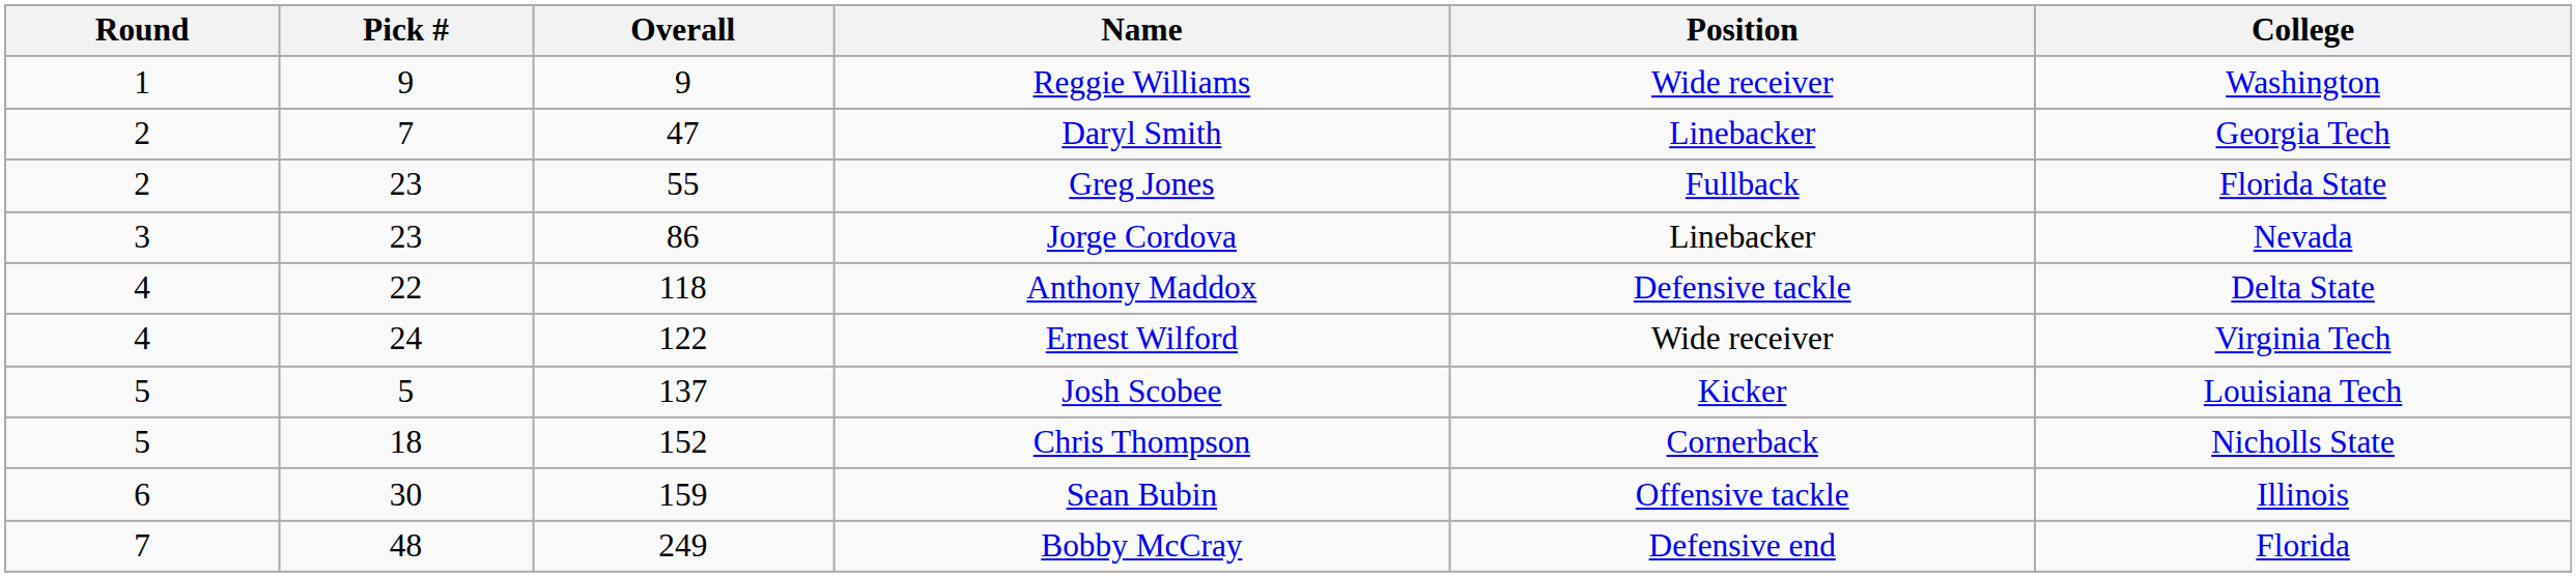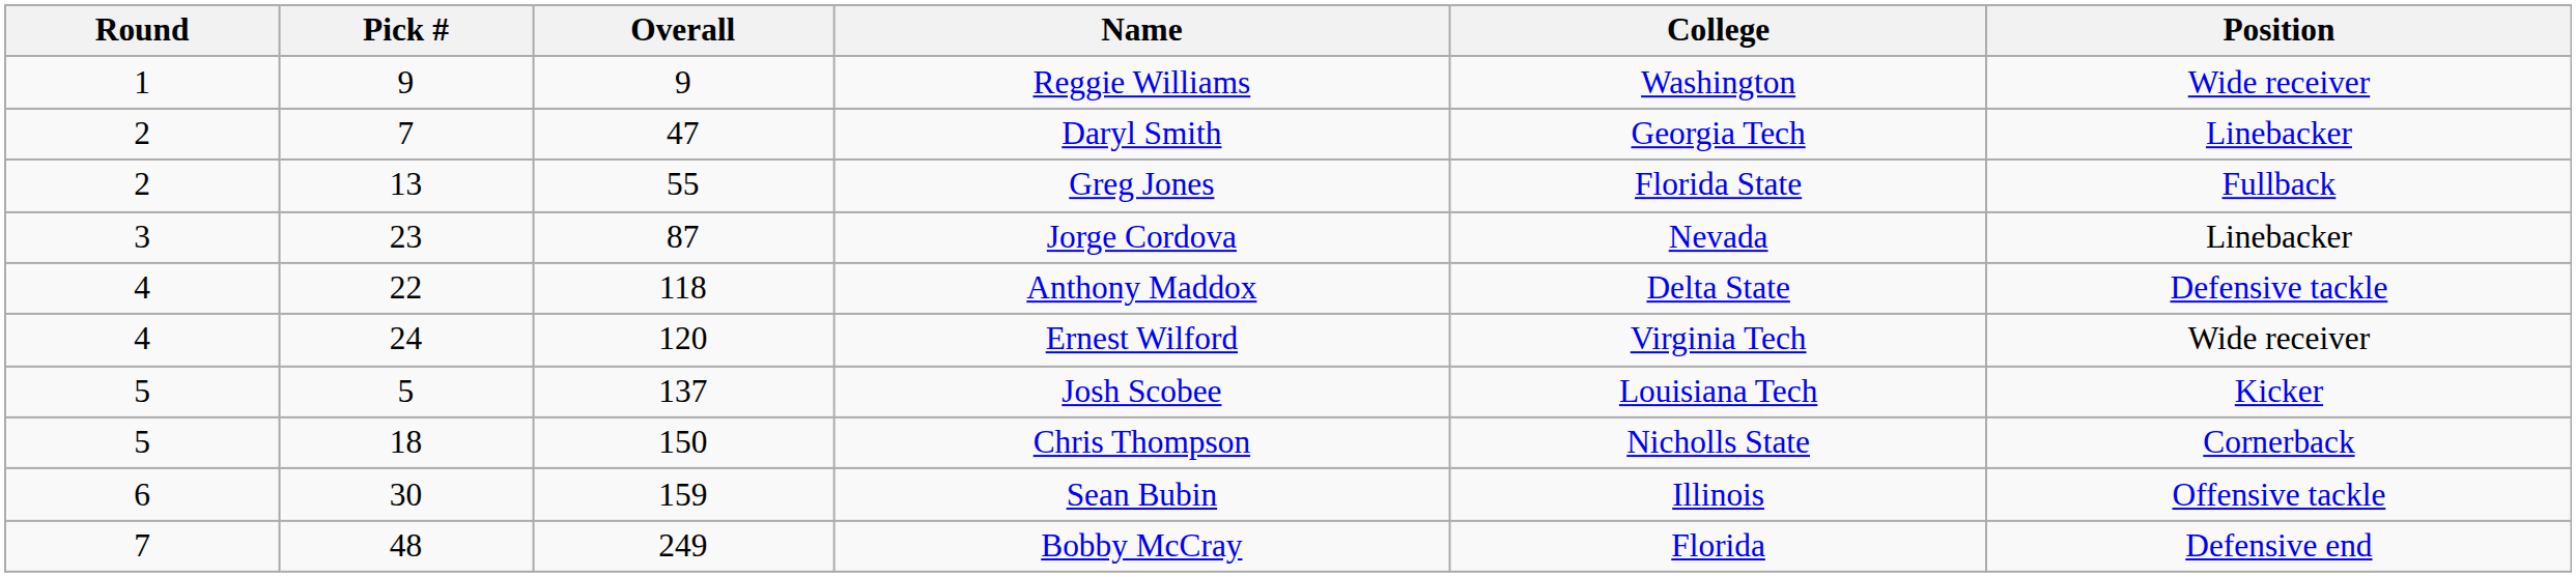 <table class="wikitable sortable sortable" style="width: 100%; text-align:center">
 <tr>
 <th>Round</th>
 <th>Pick #</th>
 <th>Overall</th>
 <th>Name</th>
+<th>College</th>
 <th>Position</th>
-<th>College</th>
 </tr>
 <tr>
 <td>1</td>
 <td>9</td>
 <td>9</td>
 <td><a href='#'>Reggie Williams</a></td>
+<td><a href='#'>Washington</a></td>
 <td><a href='#'>Wide receiver</a></td>
-<td><a href='#'>Washington</a></td>
 </tr>
 <tr>
 <td>2</td>
 <td>7</td>
 <td>47</td>
 <td><a href='#'>Daryl Smith</a></td>
+<td><a href='#'>Georgia Tech</a></td>
 <td><a href='#'>Linebacker</a></td>
-<td><a href='#'>Georgia Tech</a></td>
 </tr>
 <tr>
 <td>2</td>
-<td>23</td>
+<td>13</td>
 <td>55</td>
 <td><a href='#'>Greg Jones</a></td>
+<td><a href='#'>Florida State</a></td>
 <td><a href='#'>Fullback</a></td>
-<td><a href='#'>Florida State</a></td>
 </tr>
 <tr>
 <td>3</td>
 <td>23</td>
-<td>86</td>
+<td>87</td>
 <td><a href='#'>Jorge Cordova</a></td>
+<td><a href='#'>Nevada</a></td>
 <td>Linebacker</td>
-<td><a href='#'>Nevada</a></td>
 </tr>
 <tr>
 <td>4</td>
 <td>22</td>
 <td>118</td>
 <td><a href='#'>Anthony Maddox</a></td>
+<td><a href='#'>Delta State</a></td>
 <td><a href='#'>Defensive tackle</a></td>
-<td><a href='#'>Delta State</a></td>
 </tr>
 <tr>
 <td>4</td>
 <td>24</td>
-<td>122</td>
+<td>120</td>
 <td><a href='#'>Ernest Wilford</a></td>
+<td><a href='#'>Virginia Tech</a></td>
 <td>Wide receiver</td>
-<td><a href='#'>Virginia Tech</a></td>
 </tr>
 <tr>
 <td>5</td>
 <td>5</td>
 <td>137</td>
 <td><a href='#'>Josh Scobee</a></td>
+<td><a href='#'>Louisiana Tech</a></td>
 <td><a href='#'>Kicker</a></td>
-<td><a href='#'>Louisiana Tech</a></td>
 </tr>
 <tr>
 <td>5</td>
 <td>18</td>
-<td>152</td>
+<td>150</td>
 <td><a href='#'>Chris Thompson</a></td>
+<td><a href='#'>Nicholls State</a></td>
 <td><a href='#'>Cornerback</a></td>
-<td><a href='#'>Nicholls State</a></td>
 </tr>
 <tr>
 <td>6</td>
 <td>30</td>
 <td>159</td>
 <td><a href='#'>Sean Bubin</a></td>
+<td><a href='#'>Illinois</a></td>
 <td><a href='#'>Offensive tackle</a></td>
-<td><a href='#'>Illinois</a></td>
 </tr>
 <tr>
 <td>7</td>
 <td>48</td>
 <td>249</td>
 <td><a href='#'>Bobby McCray</a></td>
+<td><a href='#'>Florida</a></td>
 <td><a href='#'>Defensive end</a></td>
-<td><a href='#'>Florida</a></td>
 </tr>
 </table>
